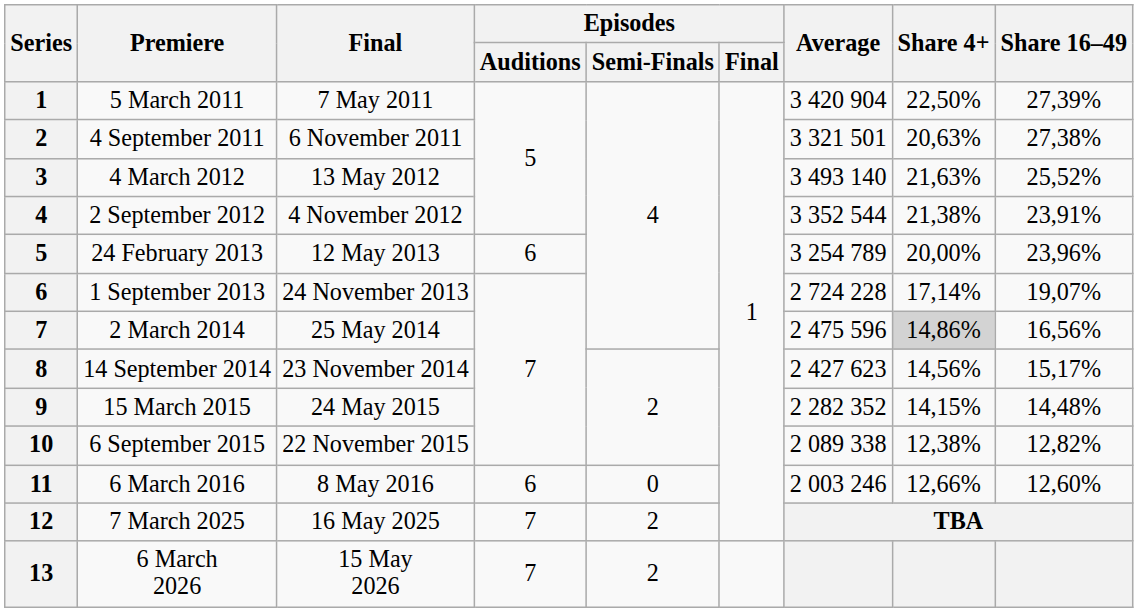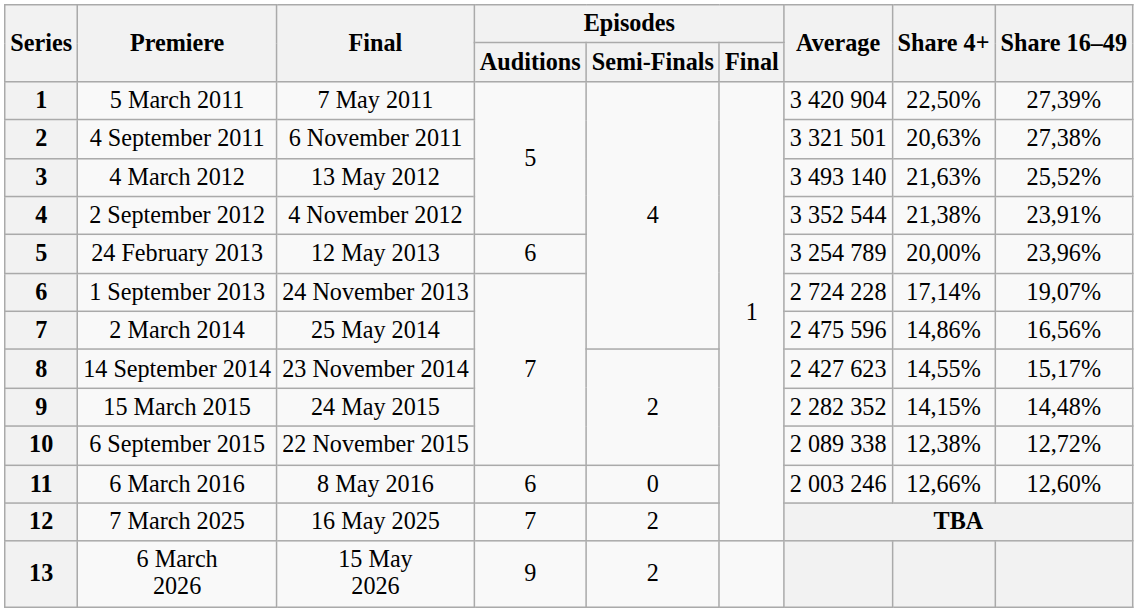 <table class="wikitable plainrowheaders collapsible mw-collapsible">
 <tr>
 <th rowspan="2">Series</th>
 <th rowspan="2">Premiere</th>
 <th rowspan="2">Final</th>
 <th colspan="3">Episodes</th>
 <th rowspan="2">Average</th>
 <th rowspan="2">Share 4+</th>
 <th rowspan="2">Share 16–49</th>
 </tr>
 <tr style="text-align:center;">
 <th>Auditions</th>
 <th>Semi-Finals</th>
 <th>Final</th>
 </tr>
 <tr style="text-align:center;">
 <th>1</th>
 <td>5 March 2011</td>
 <td>7 May 2011</td>
 <td rowspan="4">5</td>
 <td rowspan="7">4</td>
 <td rowspan="12">1</td>
 <td>3 420 904</td>
 <td>22,50%</td>
 <td>27,39%</td>
 </tr>
 <tr style="text-align:center;">
 <th>2</th>
 <td>4 September 2011</td>
 <td>6 November 2011</td>
 <td>3 321 501</td>
 <td>20,63%</td>
 <td>27,38%</td>
 </tr>
 <tr style="text-align:center;">
 <th>3</th>
 <td>4 March 2012</td>
 <td>13 May 2012</td>
 <td>3 493 140</td>
 <td>21,63%</td>
 <td>25,52%</td>
 </tr>
 <tr style="text-align:center;">
 <th>4</th>
 <td>2 September 2012</td>
 <td>4 November 2012</td>
 <td>3 352 544</td>
 <td>21,38%</td>
 <td>23,91%</td>
 </tr>
 <tr style="text-align:center;">
 <th>5</th>
 <td>24 February 2013</td>
 <td>12 May 2013</td>
 <td rowspan="1">6</td>
 <td>3 254 789</td>
 <td>20,00%</td>
 <td>23,96%</td>
 </tr>
 <tr style="text-align:center;">
 <th>6</th>
 <td>1 September 2013</td>
 <td>24 November 2013</td>
 <td rowspan="5">7</td>
 <td>2 724 228</td>
 <td>17,14%</td>
 <td>19,07%</td>
 </tr>
 <tr style="text-align:center;">
 <th>7</th>
 <td>2 March 2014</td>
 <td>25 May 2014</td>
 <td>2 475 596</td>
-<td style="background: lightgrey;">14,86%</td>
+<td>14,86%</td>
 <td>16,56%</td>
 </tr>
 <tr style="text-align:center;">
 <th>8</th>
 <td>14 September 2014</td>
 <td>23 November 2014</td>
 <td rowspan="3">2</td>
 <td>2 427 623</td>
-<td>14,56%</td>
+<td>14,55%</td>
 <td>15,17%</td>
 </tr>
 <tr style="text-align:center;">
 <th>9</th>
 <td>15 March 2015</td>
 <td>24 May 2015</td>
 <td>2 282 352</td>
 <td>14,15%</td>
 <td>14,48%</td>
 </tr>
 <tr style="text-align:center;">
 <th>10</th>
 <td>6 September 2015</td>
 <td>22 November 2015</td>
 <td>2 089 338</td>
 <td>12,38%</td>
-<td>12,82%</td>
+<td>12,72%</td>
 </tr>
 <tr style="text-align:center;">
 <th>11</th>
 <td>6 March 2016</td>
 <td>8 May 2016</td>
 <td>6</td>
 <td>0</td>
 <td>2 003 246</td>
 <td>12,66%</td>
 <td>12,60%</td>
 </tr>
 <tr style="text-align:center;">
 <th>12</th>
 <td>7 March 2025</td>
 <td>16 May 2025</td>
 <td>7</td>
 <td>2</td>
 <th colspan="3">TBA</th>
 </tr>
 <tr style="text-align: center;">
 <th>13</th>
 <td>6 March<br>2026</td>
 <td>15 May<br>2026</td>
-<td>7</td>
+<td>9</td>
 <td>2</td>
 <td></td>
 <th></th>
 <th></th>
 <th></th>
 </tr>
 </table>
